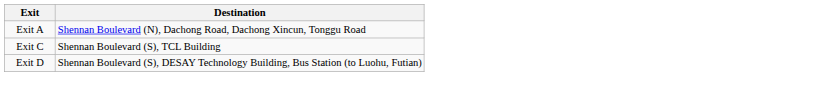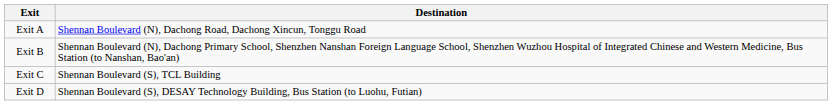 <table class="wikitable">
 <tr>
 <th style="width:70px">Exit</th>
 <th>Destination</th>
 </tr>
 <tr>
 <td align="center">Exit A</td>
 <td><a href='#'>Shennan Boulevard</a> (N), Dachong Road, Dachong Xincun, Tonggu Road</td>
 </tr>
 <tr>
+<td align="center">Exit B</td>
+<td>Shennan Boulevard (N), Dachong Primary School, Shenzhen Nanshan Foreign Language School, Shenzhen Wuzhou Hospital of Integrated Chinese and Western Medicine, Bus Station (to Nanshan, Bao'an)</td>
+</tr>
+<tr>
 <td align="center">Exit C</td>
 <td>Shennan Boulevard (S), TCL Building</td>
 </tr>
 <tr>
 <td align="center">Exit D</td>
 <td>Shennan Boulevard (S), DESAY Technology Building, Bus Station (to Luohu, Futian)</td>
 </tr>
 </table>
